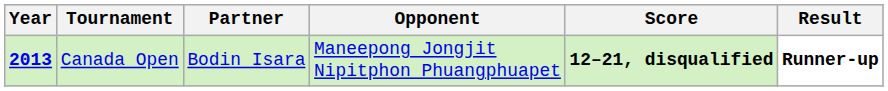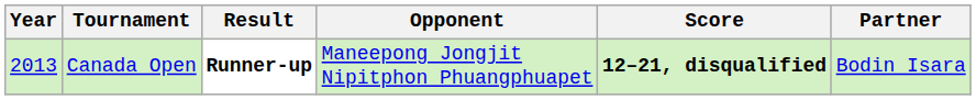 <table class="sortable wikitable" style="font-size: 90%;">
 <tr>
 <th>Year</th>
 <th>Tournament</th>
-<th>Partner</th>
+<th>Result</th>
 <th>Opponent</th>
 <th>Score</th>
-<th>Result</th>
+<th>Partner</th>
 </tr>
 <tr style="background:#D4F1C5">
-<td align="center"><strong><a href='#'>2013</a></strong></td>
+<td align="center"><a href='#'>2013</a></td>
 <td align="left"><a href='#'>Canada Open</a></td>
-<td align="left"> <a href='#'>Bodin Isara</a></td>
+<td style="text-align:left; background:white"> <strong>Runner-up</strong></td>
 <td align="left"> <a href='#'>Maneepong Jongjit</a><br> <a href='#'>Nipitphon Phuangphuapet</a></td>
 <td align="left"><strong>12–21, disqualified</strong></td>
-<td style="text-align:left; background:white"> <strong>Runner-up</strong></td>
+<td align="left"> <a href='#'>Bodin Isara</a></td>
 </tr>
 </table>
